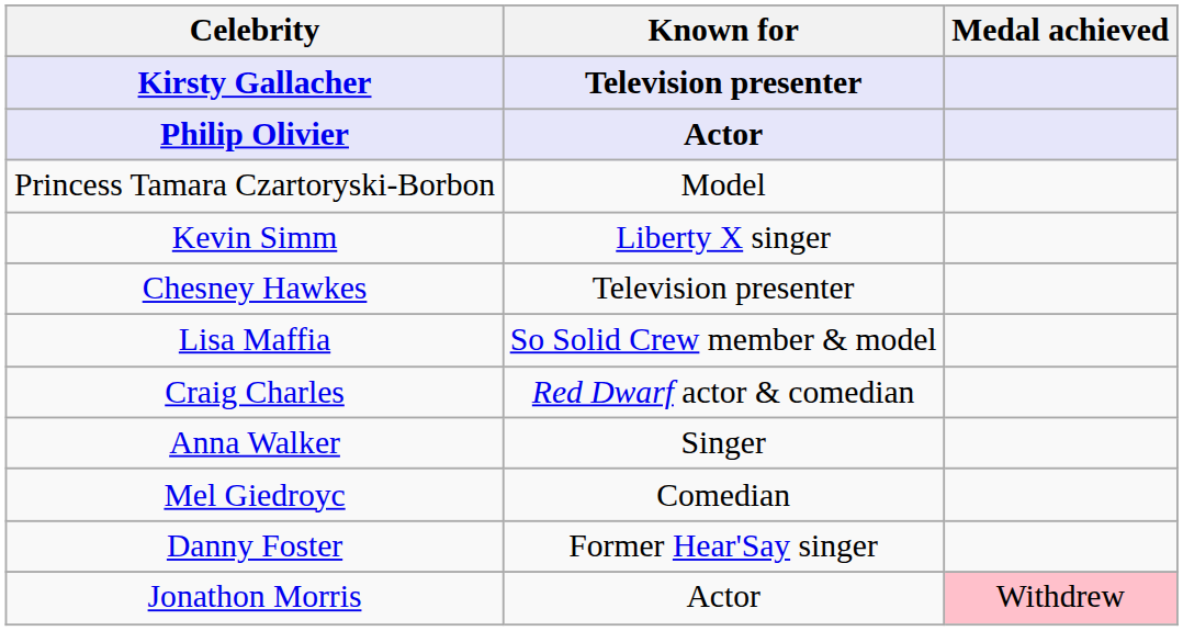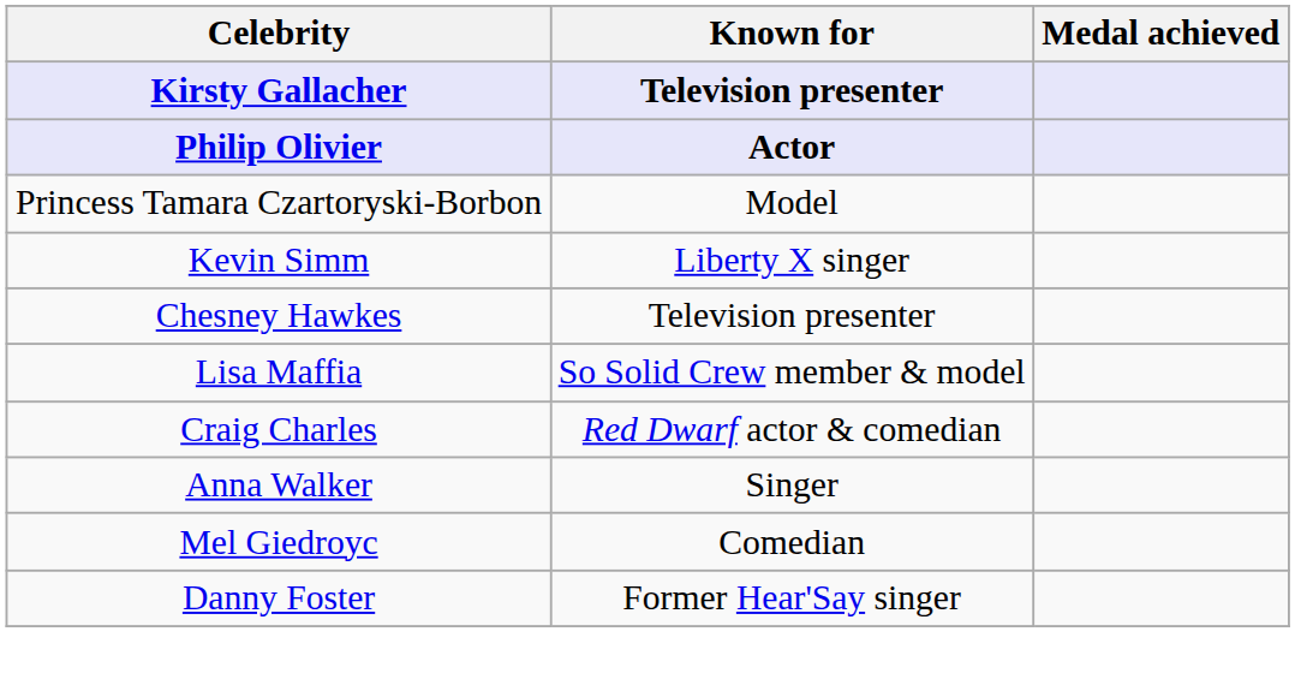 <table class="wikitable" style="margin: auto; text-align: center;">
 <tr>
 <th>Celebrity</th>
 <th>Known for</th>
 <th>Medal achieved</th>
 </tr>
 <tr>
 <td style="background:lavender"><strong><a href='#'>Kirsty Gallacher</a></strong></td>
 <td style="background:lavender"><strong>Television presenter</strong></td>
 <td style="background:lavender"></td>
 </tr>
 <tr>
 <td style="background:lavender"><strong><a href='#'>Philip Olivier</a></strong></td>
 <td style="background:lavender"><strong>Actor</strong></td>
 <td style="background:lavender"><strong></strong></td>
 </tr>
 <tr>
 <td>Princess Tamara Czartoryski-Borbon</td>
 <td>Model</td>
 <td></td>
 </tr>
 <tr>
 <td><a href='#'>Kevin Simm</a></td>
 <td><a href='#'>Liberty X</a> singer</td>
 <td></td>
 </tr>
 <tr>
 <td><a href='#'>Chesney Hawkes</a></td>
 <td>Television presenter</td>
 <td></td>
 </tr>
 <tr>
 <td><a href='#'>Lisa Maffia</a></td>
 <td><a href='#'>So Solid Crew</a> member & model</td>
 <td></td>
 </tr>
 <tr>
 <td><a href='#'>Craig Charles</a></td>
 <td><em><a href='#'>Red Dwarf</a></em> actor & comedian</td>
 <td></td>
 </tr>
 <tr>
 <td><a href='#'>Anna Walker</a></td>
 <td>Singer</td>
 <td></td>
 </tr>
 <tr>
 <td><a href='#'>Mel Giedroyc</a></td>
 <td>Comedian</td>
 <td></td>
 </tr>
 <tr>
 <td><a href='#'>Danny Foster</a></td>
 <td>Former <a href='#'>Hear'Say</a> singer</td>
 <td></td>
 </tr>
-<tr>
-<td><a href='#'>Jonathon Morris</a></td>
-<td>Actor</td>
-<td style="background:pink">Withdrew</td>
-</tr>
 </table>
